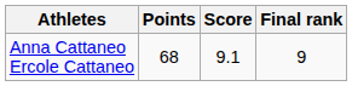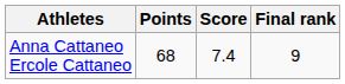 <table class="wikitable" border="1" style="font-size:90%">
 <tr>
 <th>Athletes</th>
 <th>Points</th>
 <th>Score</th>
 <th>Final rank</th>
 </tr>
 <tr align=center>
 <td align=left><a href='#'>Anna Cattaneo</a><br><a href='#'>Ercole Cattaneo</a></td>
 <td>68</td>
-<td>9.1</td>
+<td>7.4</td>
 <td>9</td>
 </tr>
 </table>
